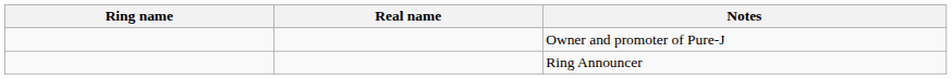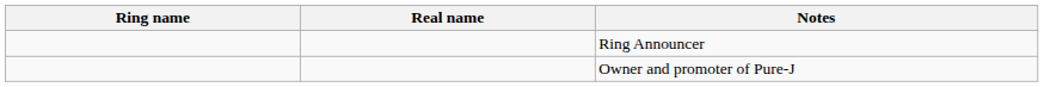 <table class="wikitable sortable" style="width:65%;">
 <tr>
 <th width=20%>Ring name</th>
 <th width=20%>Real name</th>
 <th width=30%>Notes</th>
 </tr>
 <tr>
 <td></td>
 <td></td>
-<td>Owner and promoter of Pure-J</td>
+<td>Ring Announcer</td>
 </tr>
 <tr>
 <td></td>
 <td></td>
-<td>Ring Announcer</td>
+<td>Owner and promoter of Pure-J</td>
 </tr>
 </table>
